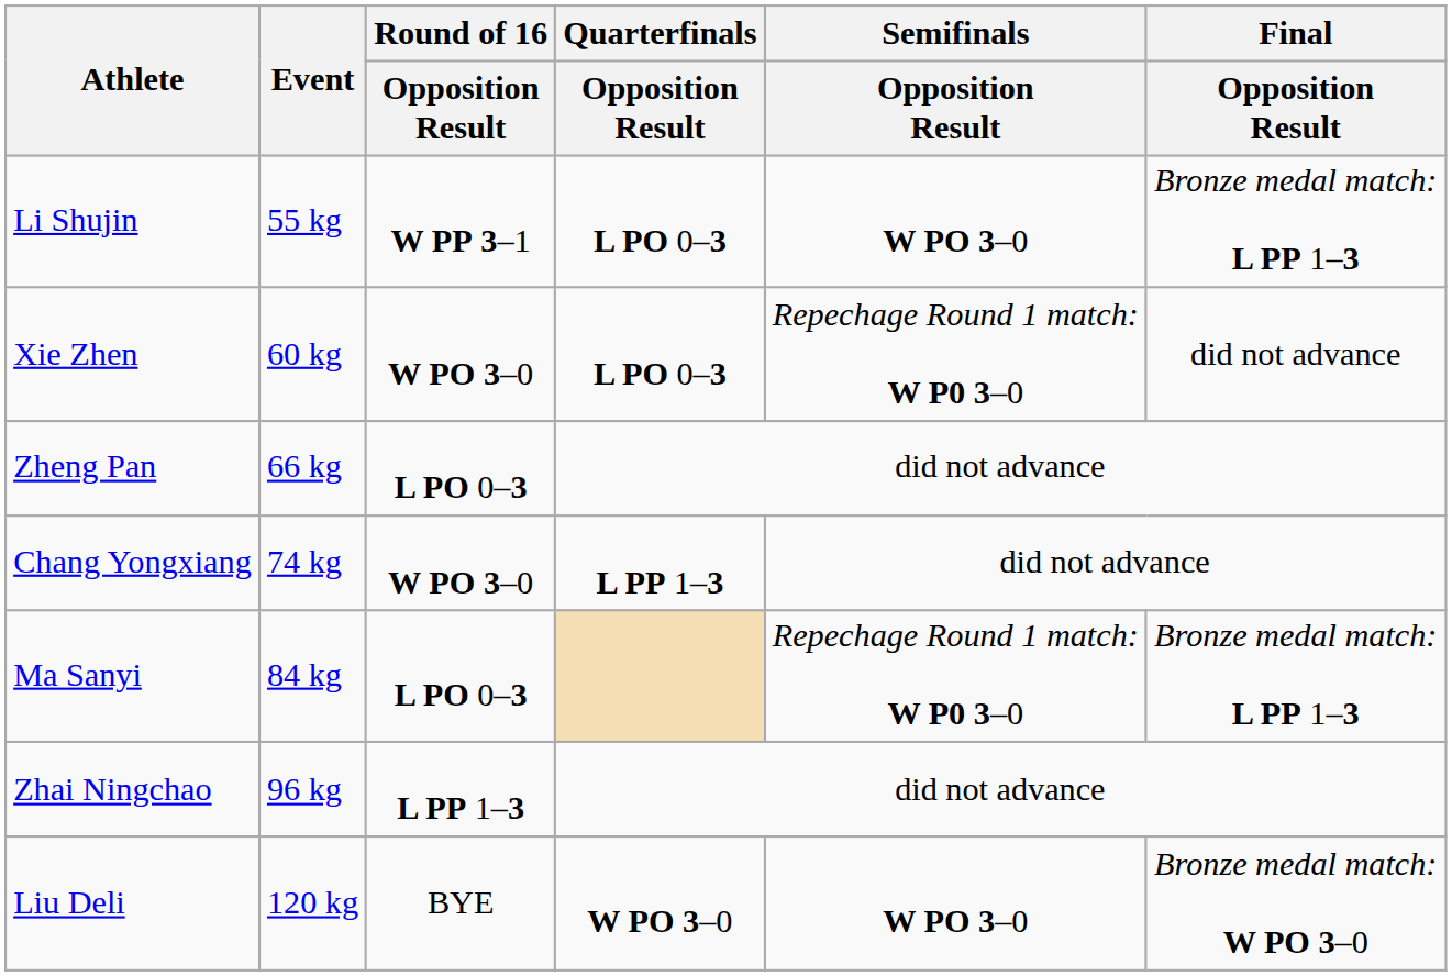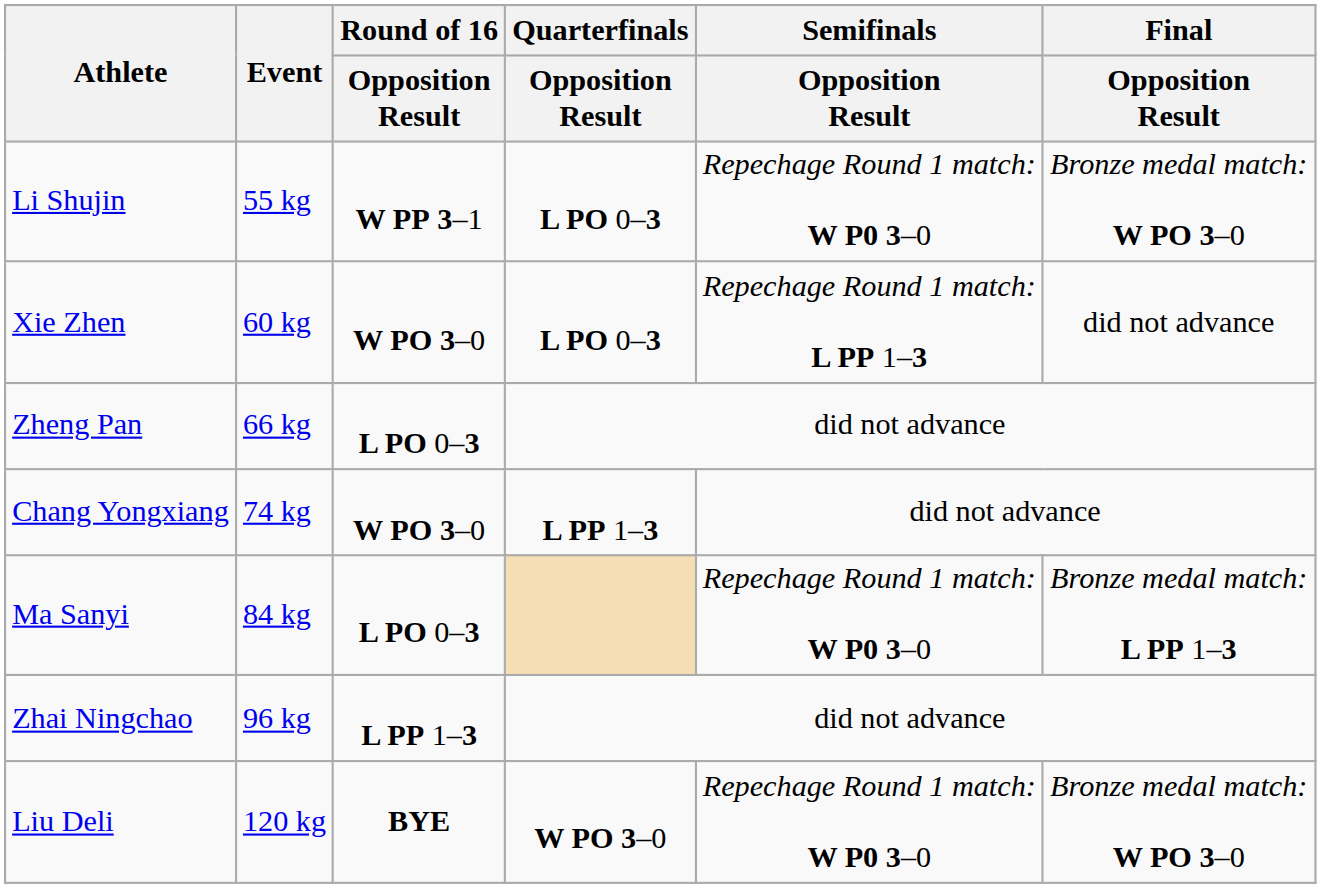 <table class="wikitable" style="font-size:90%;">
 <tr>
 <th rowspan=2>Athlete</th>
 <th rowspan=2>Event</th>
 <th>Round of 16</th>
 <th>Quarterfinals</th>
 <th>Semifinals</th>
 <th>Final</th>
 </tr>
 <tr>
 <th>Opposition<br>Result</th>
 <th>Opposition<br>Result</th>
 <th>Opposition<br>Result</th>
 <th>Opposition<br>Result</th>
 </tr>
 <tr>
 <td><a href='#'>Li Shujin</a></td>
 <td><a href='#'>55 kg</a></td>
 <td align=center><br><strong>W PP</strong> <strong>3</strong>–1</td>
 <td align=center><br><strong>L PO</strong> 0–<strong>3</strong></td>
-<td align=center><br><strong>W PO</strong> <strong>3</strong>–0</td>
-<td align=center><em>Bronze medal match:</em><br><br><strong>L PP</strong> 1–<strong>3</strong></td>
+<td align=center><em>Repechage Round 1 match:</em><br><br><strong>W P0</strong> <strong>3</strong>–0</td>
+<td align=center><em>Bronze medal match:</em><br><br><strong>W PO</strong> <strong>3</strong>–0<br></td>
 </tr>
 <tr>
 <td><a href='#'>Xie Zhen</a></td>
 <td><a href='#'>60 kg</a></td>
 <td align=center><br><strong>W PO</strong> <strong>3</strong>–0</td>
 <td align=center><br><strong>L PO</strong> 0–<strong>3</strong></td>
-<td align=center><em>Repechage Round 1 match:</em><br><br><strong>W P0</strong> <strong>3</strong>–0</td>
+<td align=center><em>Repechage Round 1 match:</em><br><br><strong>L PP</strong> 1–<strong>3</strong></td>
 <td style="text-align:center;" colspan="7">did not advance</td>
 </tr>
 <tr>
 <td><a href='#'>Zheng Pan</a></td>
 <td><a href='#'>66 kg</a></td>
 <td align=center><br><strong>L PO</strong> 0–<strong>3</strong></td>
 <td style="text-align:center;" colspan="7">did not advance</td>
 </tr>
 <tr>
 <td><a href='#'>Chang Yongxiang</a></td>
 <td><a href='#'>74 kg</a></td>
 <td align=center><br><strong>W PO</strong> <strong>3</strong>–0</td>
 <td align=center><br><strong>L PP</strong> 1–<strong>3</strong></td>
 <td style="text-align:center;" colspan="7">did not advance</td>
 </tr>
 <tr>
 <td><a href='#'>Ma Sanyi</a></td>
 <td><a href='#'>84 kg</a></td>
 <td align=center><br><strong>L PO</strong> 0–<strong>3</strong></td>
 <td style="background:wheat;"></td>
 <td align=center><em>Repechage Round 1 match:</em><br><br><strong>W P0</strong> <strong>3</strong>–0</td>
 <td align=center><em>Bronze medal match:</em><br><br><strong>L PP</strong> 1–<strong>3</strong></td>
 </tr>
 <tr>
 <td><a href='#'>Zhai Ningchao</a></td>
 <td><a href='#'>96 kg</a></td>
 <td align=center><br><strong>L PP</strong> 1–<strong>3</strong></td>
 <td style="text-align:center;" colspan="7">did not advance</td>
 </tr>
 <tr>
 <td><a href='#'>Liu Deli</a></td>
 <td><a href='#'>120 kg</a></td>
-<td align=center>BYE</td>
+<td align=center><strong>BYE</strong></td>
 <td align=center><br><strong>W PO</strong> <strong>3</strong>–0</td>
-<td align=center><br><strong>W PO</strong> <strong>3</strong>–0</td>
+<td align=center><em>Repechage Round 1 match:</em><br><br><strong>W P0</strong> <strong>3</strong>–0</td>
 <td align=center><em>Bronze medal match:</em><br><br><strong>W PO</strong> <strong>3</strong>–0<br></td>
 </tr>
 </table>
